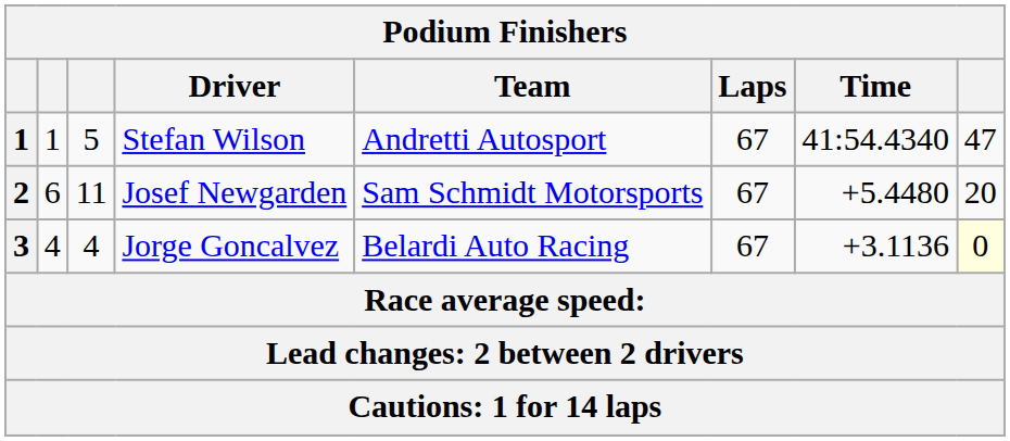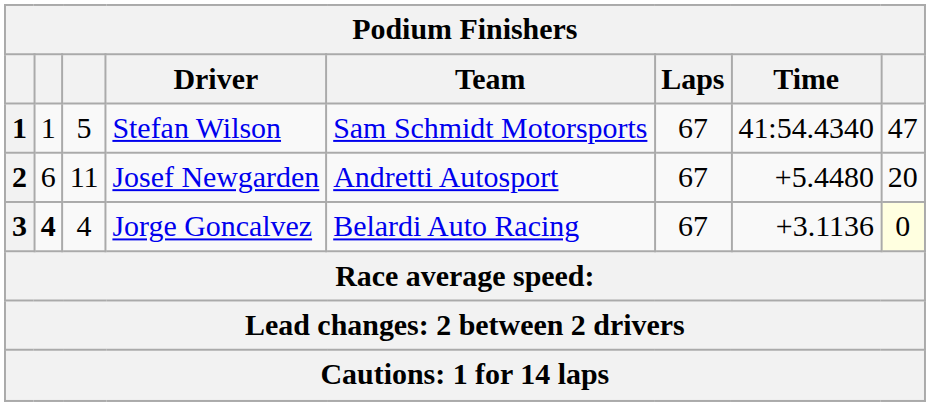 <table class="wikitable" style="font-size:95%;">
 <tr>
 <th colspan=9>Podium Finishers</th>
 </tr>
 <tr>
 <th></th>
 <th></th>
 <th></th>
 <th>Driver</th>
 <th>Team</th>
 <th>Laps</th>
 <th>Time</th>
 <th></th>
 </tr>
 <tr>
 <th>1</th>
 <td align=center>1</td>
 <td align=center>5</td>
 <td> <a href='#'>Stefan Wilson</a></td>
-<td><a href='#'>Andretti Autosport</a></td>
+<td><a href='#'>Sam Schmidt Motorsports</a></td>
 <td align=center>67</td>
 <td align=right>41:54.4340</td>
 <td align=center>47</td>
 </tr>
 <tr>
 <th>2</th>
 <td align=center>6</td>
 <td align=center>11</td>
 <td> <a href='#'>Josef Newgarden</a></td>
-<td><a href='#'>Sam Schmidt Motorsports</a></td>
+<td><a href='#'>Andretti Autosport</a></td>
 <td align=center>67</td>
 <td align=right>+5.4480</td>
 <td align=center>20</td>
 </tr>
 <tr>
 <th>3</th>
-<td align=center>4</td>
+<td align=center><strong>4</strong></td>
 <td align=center>4</td>
 <td> <a href='#'>Jorge Goncalvez</a></td>
 <td><a href='#'>Belardi Auto Racing</a></td>
 <td align=center>67</td>
 <td align=right>+3.1136</td>
 <td align=center style="background: lightyellow;">0</td>
 </tr>
 <tr>
 <th colspan=9>Race average speed: </th>
 </tr>
 <tr>
 <th colspan=9>Lead changes: 2 between 2 drivers</th>
 </tr>
 <tr>
 <th colspan=9>Cautions: 1 for 14 laps</th>
 </tr>
 </table>
